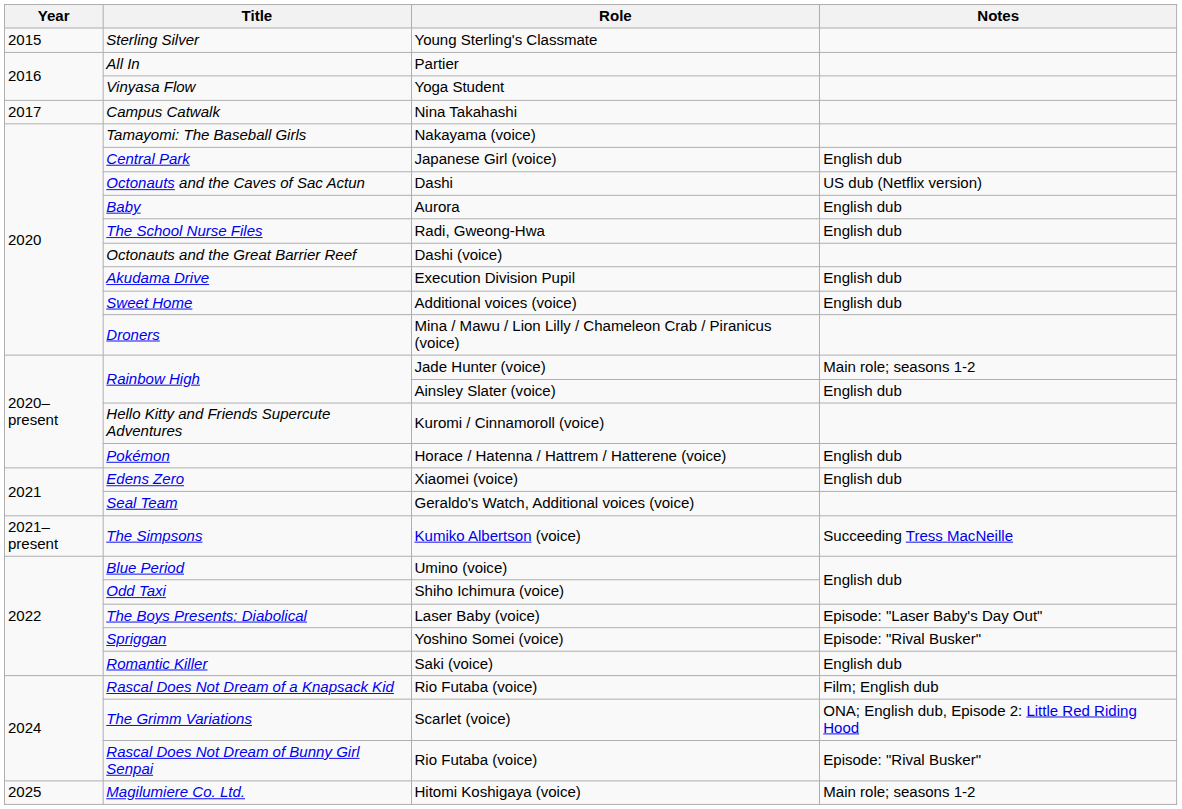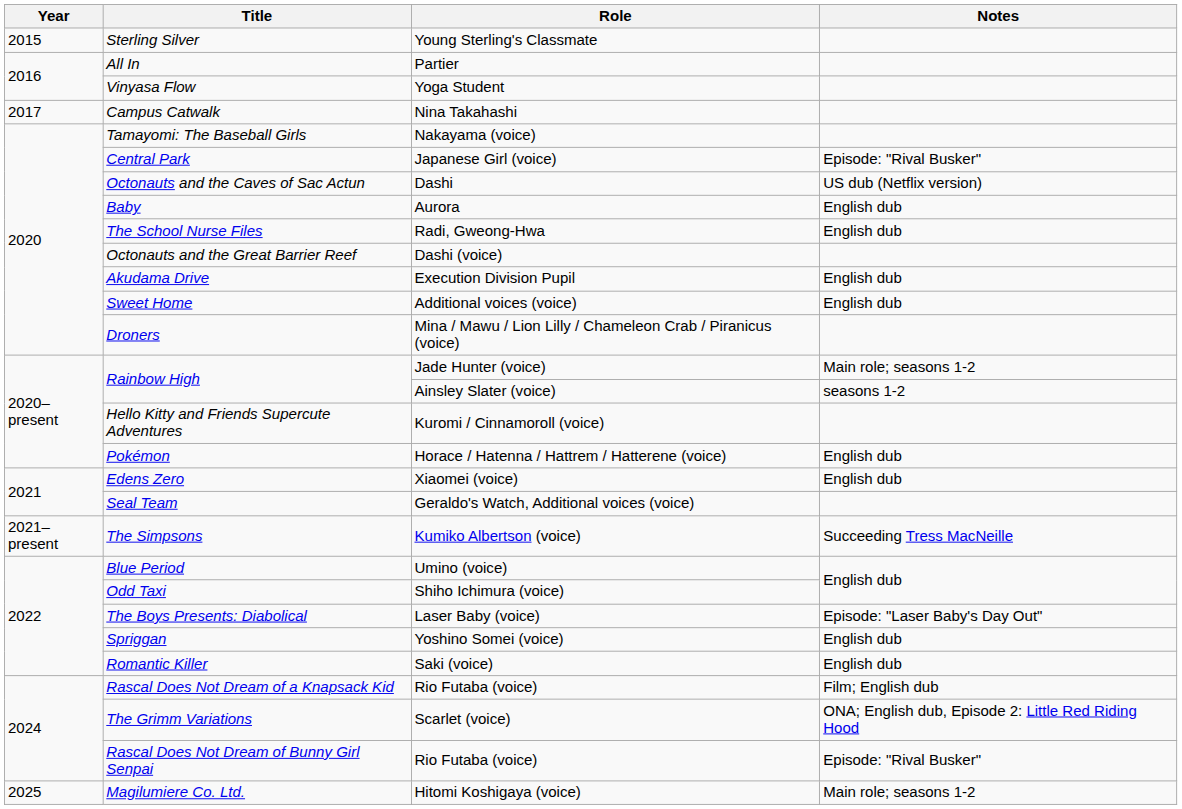 <table class="wikitable">
 <tr>
 <th>Year</th>
 <th>Title</th>
 <th>Role</th>
 <th>Notes</th>
 </tr>
 <tr>
 <td>2015</td>
 <td><em>Sterling Silver</em></td>
 <td>Young Sterling's Classmate</td>
 <td></td>
 </tr>
 <tr>
 <td rowspan="2">2016</td>
 <td><em>All In</em></td>
 <td>Partier</td>
 <td></td>
 </tr>
 <tr>
 <td><em>Vinyasa Flow</em></td>
 <td>Yoga Student</td>
 <td></td>
 </tr>
 <tr>
 <td>2017</td>
 <td><em>Campus Catwalk</em></td>
 <td>Nina Takahashi</td>
 <td></td>
 </tr>
 <tr>
 <td rowspan="9">2020</td>
 <td><em>Tamayomi: The Baseball Girls</em></td>
 <td>Nakayama (voice)</td>
 <td></td>
 </tr>
 <tr>
 <td><em><a href='#'>Central Park</a></em></td>
 <td>Japanese Girl (voice)</td>
-<td>English dub</td>
+<td>Episode: "Rival Busker"</td>
 </tr>
 <tr>
 <td><em><a href='#'>Octonauts</a> and the Caves of Sac Actun</em></td>
 <td>Dashi</td>
 <td>US dub (Netflix version)</td>
 </tr>
 <tr>
 <td><em><a href='#'>Baby</a></em></td>
 <td>Aurora</td>
 <td>English dub</td>
 </tr>
 <tr>
 <td><em><a href='#'>The School Nurse Files</a></em></td>
 <td>Radi, Gweong-Hwa</td>
 <td>English dub</td>
 </tr>
 <tr>
 <td><em>Octonauts and the Great Barrier Reef</em></td>
 <td>Dashi (voice)</td>
 <td></td>
 </tr>
 <tr>
 <td><em><a href='#'>Akudama Drive</a></em></td>
 <td>Execution Division Pupil</td>
 <td>English dub</td>
 </tr>
 <tr>
 <td><em><a href='#'>Sweet Home</a></em></td>
 <td>Additional voices (voice)</td>
 <td>English dub</td>
 </tr>
 <tr>
 <td><em><a href='#'>Droners</a></em></td>
 <td>Mina / Mawu / Lion Lilly / Chameleon Crab / Piranicus (voice)</td>
 <td></td>
 </tr>
 <tr>
 <td rowspan="4">2020–present</td>
 <td rowspan="2"><em><a href='#'>Rainbow High</a></em></td>
 <td>Jade Hunter (voice)</td>
 <td>Main role; seasons 1-2</td>
 </tr>
 <tr>
 <td>Ainsley Slater (voice)</td>
-<td>English dub</td>
+<td>seasons 1-2</td>
 </tr>
 <tr>
 <td><em>Hello Kitty and Friends Supercute Adventures</em></td>
 <td>Kuromi / Cinnamoroll (voice)</td>
 </tr>
 <tr>
 <td><em><a href='#'>Pokémon</a></em></td>
 <td>Horace / Hatenna / Hattrem / Hatterene (voice)</td>
 <td>English dub</td>
 </tr>
 <tr>
 <td rowspan="2">2021</td>
 <td><em><a href='#'>Edens Zero</a></em></td>
 <td>Xiaomei (voice)</td>
 <td>English dub</td>
 </tr>
 <tr>
 <td><em><a href='#'>Seal Team</a></em></td>
 <td>Geraldo's Watch, Additional voices (voice)</td>
 <td></td>
 </tr>
 <tr>
 <td>2021–present</td>
 <td><em><a href='#'>The Simpsons</a></em></td>
 <td><a href='#'>Kumiko Albertson</a> (voice)</td>
 <td>Succeeding <a href='#'>Tress MacNeille</a></td>
 </tr>
 <tr>
 <td rowspan="5">2022</td>
 <td><em><a href='#'>Blue Period</a></em></td>
 <td>Umino (voice)</td>
 <td rowspan="2">English dub</td>
 </tr>
 <tr>
 <td><em><a href='#'>Odd Taxi</a></em></td>
 <td>Shiho Ichimura (voice)</td>
 </tr>
 <tr>
 <td><em><a href='#'>The Boys Presents: Diabolical</a></em></td>
 <td>Laser Baby (voice)</td>
 <td>Episode: "Laser Baby's Day Out"</td>
 </tr>
 <tr>
 <td><em><a href='#'>Spriggan</a></em></td>
 <td>Yoshino Somei (voice)</td>
-<td>Episode: "Rival Busker"</td>
+<td>English dub</td>
 </tr>
 <tr>
 <td><em><a href='#'>Romantic Killer</a></em></td>
 <td>Saki  (voice)</td>
 <td>English dub</td>
 </tr>
 <tr>
 <td rowspan="3">2024</td>
 <td><em><a href='#'>Rascal Does Not Dream of a Knapsack Kid</a></em></td>
 <td>Rio Futaba (voice)</td>
 <td>Film; English dub</td>
 </tr>
 <tr>
 <td><em><a href='#'>The Grimm Variations</a></em></td>
 <td>Scarlet (voice)</td>
 <td>ONA; English dub, Episode 2: <a href='#'>Little Red Riding Hood</a></td>
 </tr>
 <tr>
 <td><em><a href='#'>Rascal Does Not Dream of Bunny Girl Senpai</a></em></td>
 <td>Rio Futaba (voice)</td>
 <td>Episode: "Rival Busker"</td>
 </tr>
 <tr>
 <td>2025</td>
 <td><em><a href='#'>Magilumiere Co. Ltd.</a></em></td>
 <td>Hitomi Koshigaya (voice)</td>
 <td>Main role; seasons 1-2</td>
 </tr>
 </table>
